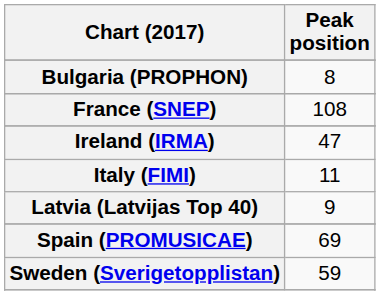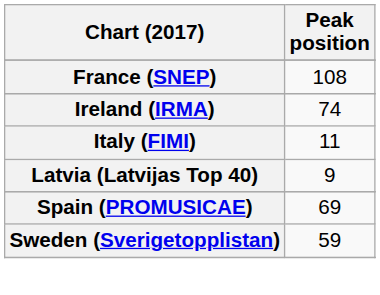 <table class="wikitable sortable plainrowheaders" style="text-align:center;">
 <tr>
 <th>Chart (2017)</th>
 <th>Peak<br> position</th>
 </tr>
 <tr>
 </tr>
 <tr>
 </tr>
 <tr>
-</tr>
-<tr>
-<th scope="row">Bulgaria (PROPHON)</th>
-<td>8</td>
 </tr>
 <tr>
 </tr>
 <tr>
 </tr>
 <tr>
 </tr>
 <tr>
 <th scope="row">France (<a href='#'>SNEP</a>)</th>
 <td>108</td>
 </tr>
 <tr>
 </tr>
 <tr>
 </tr>
 <tr>
 <th scope="row">Ireland (<a href='#'>IRMA</a>)</th>
-<td>47</td>
+<td>74</td>
 </tr>
 <tr>
 <th scope="row">Italy (<a href='#'>FIMI</a>)</th>
 <td>11</td>
 </tr>
 <tr>
 <th scope="row">Latvia (Latvijas Top 40)</th>
 <td>9</td>
 </tr>
 <tr>
 </tr>
 <tr>
 </tr>
 <tr>
 </tr>
 <tr>
 </tr>
 <tr>
 </tr>
 <tr>
 <th scope="row">Spain (<a href='#'>PROMUSICAE</a>)</th>
 <td>69</td>
 </tr>
 <tr>
 <th scope="row">Sweden (<a href='#'>Sverigetopplistan</a>)</th>
 <td>59</td>
 </tr>
 <tr>
 </tr>
 <tr>
 </tr>
 </table>
